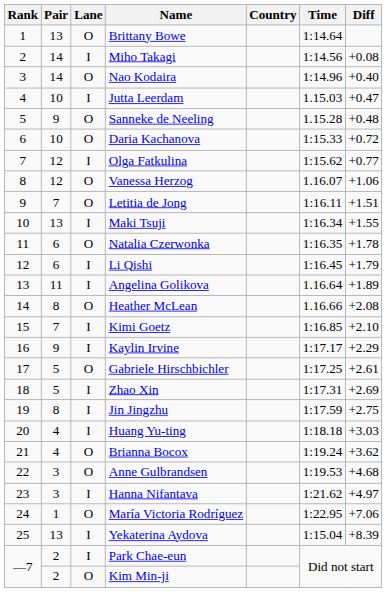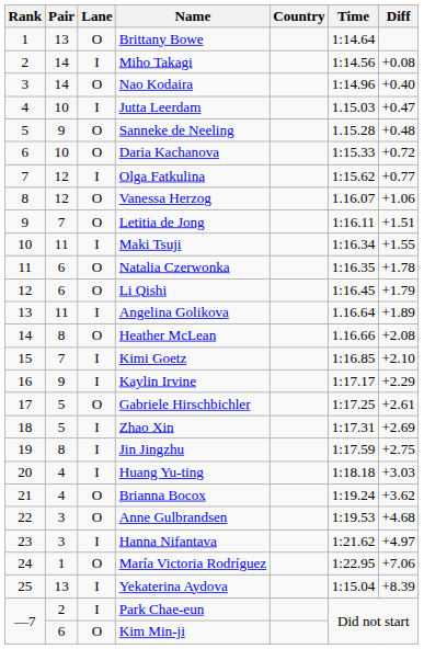 <table class="wikitable sortable" style="text-align:center">
 <tr>
 <th>Rank</th>
 <th>Pair</th>
 <th>Lane</th>
 <th>Name</th>
 <th>Country</th>
 <th>Time</th>
 <th>Diff</th>
 </tr>
 <tr>
 <td>1</td>
 <td>13</td>
 <td>O</td>
 <td align=left><a href='#'>Brittany Bowe</a></td>
 <td align=left></td>
 <td>1:14.64</td>
 <td></td>
 </tr>
 <tr>
 <td>2</td>
 <td>14</td>
 <td>I</td>
 <td align=left><a href='#'>Miho Takagi</a></td>
 <td align=left></td>
 <td>1:14.56</td>
 <td>+0.08</td>
 </tr>
 <tr>
 <td>3</td>
 <td>14</td>
 <td>O</td>
 <td align=left><a href='#'>Nao Kodaira</a></td>
 <td align=left></td>
 <td>1:14.96</td>
 <td>+0.40</td>
 </tr>
 <tr>
 <td>4</td>
 <td>10</td>
 <td>I</td>
 <td align=left><a href='#'>Jutta Leerdam</a></td>
 <td align=left></td>
 <td>1.15.03</td>
 <td>+0.47</td>
 </tr>
 <tr>
 <td>5</td>
 <td>9</td>
 <td>O</td>
 <td align=left><a href='#'>Sanneke de Neeling</a></td>
 <td align=left></td>
 <td>1.15.28</td>
 <td>+0.48</td>
 </tr>
 <tr>
 <td>6</td>
 <td>10</td>
 <td>O</td>
 <td align=left><a href='#'>Daria Kachanova</a></td>
 <td align=left></td>
 <td>1:15.33</td>
 <td>+0.72</td>
 </tr>
 <tr>
 <td>7</td>
 <td>12</td>
 <td>I</td>
 <td align=left><a href='#'>Olga Fatkulina</a></td>
 <td align=left></td>
 <td>1:15.62</td>
 <td>+0.77</td>
 </tr>
 <tr>
 <td>8</td>
 <td>12</td>
 <td>O</td>
 <td align=left><a href='#'>Vanessa Herzog</a></td>
 <td align=left></td>
 <td>1.16.07</td>
 <td>+1.06</td>
 </tr>
 <tr>
 <td>9</td>
 <td>7</td>
 <td>O</td>
 <td align=left><a href='#'>Letitia de Jong</a></td>
 <td align=left></td>
 <td>1:16.11</td>
 <td>+1.51</td>
 </tr>
 <tr>
 <td>10</td>
-<td>13</td>
+<td>11</td>
 <td>I</td>
 <td align=left><a href='#'>Maki Tsuji</a></td>
 <td align=left></td>
 <td>1:16.34</td>
 <td>+1.55</td>
 </tr>
 <tr>
 <td>11</td>
 <td>6</td>
 <td>O</td>
 <td align=left><a href='#'>Natalia Czerwonka</a></td>
 <td align=left></td>
 <td>1:16.35</td>
 <td>+1.78</td>
 </tr>
 <tr>
 <td>12</td>
 <td>6</td>
-<td>I</td>
+<td>O</td>
 <td align=left><a href='#'>Li Qishi</a></td>
 <td align=left></td>
 <td>1:16.45</td>
 <td>+1.79</td>
 </tr>
 <tr>
 <td>13</td>
 <td>11</td>
 <td>I</td>
 <td align=left><a href='#'>Angelina Golikova</a></td>
 <td align=left></td>
 <td>1.16.64</td>
 <td>+1.89</td>
 </tr>
 <tr>
 <td>14</td>
 <td>8</td>
 <td>O</td>
 <td align=left><a href='#'>Heather McLean</a></td>
 <td align=left></td>
 <td>1.16.66</td>
 <td>+2.08</td>
 </tr>
 <tr>
 <td>15</td>
 <td>7</td>
 <td>I</td>
 <td align=left><a href='#'>Kimi Goetz</a></td>
 <td align=left></td>
 <td>1:16.85</td>
 <td>+2.10</td>
 </tr>
 <tr>
 <td>16</td>
 <td>9</td>
 <td>I</td>
 <td align=left><a href='#'>Kaylin Irvine</a></td>
 <td align=left></td>
 <td>1:17.17</td>
 <td>+2.29</td>
 </tr>
 <tr>
 <td>17</td>
 <td>5</td>
 <td>O</td>
 <td align=left><a href='#'>Gabriele Hirschbichler</a></td>
 <td align=left></td>
 <td>1:17.25</td>
 <td>+2.61</td>
 </tr>
 <tr>
 <td>18</td>
 <td>5</td>
 <td>I</td>
 <td align=left><a href='#'>Zhao Xin</a></td>
 <td align=left></td>
 <td>1:17.31</td>
 <td>+2.69</td>
 </tr>
 <tr>
 <td>19</td>
 <td>8</td>
 <td>I</td>
 <td align=left><a href='#'>Jin Jingzhu</a></td>
 <td align=left></td>
 <td>1:17.59</td>
 <td>+2.75</td>
 </tr>
 <tr>
 <td>20</td>
 <td>4</td>
 <td>I</td>
 <td align=left><a href='#'>Huang Yu-ting</a></td>
 <td align=left></td>
 <td>1:18.18</td>
 <td>+3.03</td>
 </tr>
 <tr>
 <td>21</td>
 <td>4</td>
 <td>O</td>
 <td align=left><a href='#'>Brianna Bocox</a></td>
 <td align=left></td>
 <td>1:19.24</td>
 <td>+3.62</td>
 </tr>
 <tr>
 <td>22</td>
 <td>3</td>
 <td>O</td>
 <td align=left><a href='#'>Anne Gulbrandsen</a></td>
 <td align=left></td>
 <td>1:19.53</td>
 <td>+4.68</td>
 </tr>
 <tr>
 <td>23</td>
 <td>3</td>
 <td>I</td>
 <td align=left><a href='#'>Hanna Nifantava</a></td>
 <td align=left></td>
 <td>1:21.62</td>
 <td>+4.97</td>
 </tr>
 <tr>
 <td>24</td>
 <td>1</td>
 <td>O</td>
 <td align=left><a href='#'>María Victoria Rodríguez</a></td>
 <td align=left></td>
 <td>1:22.95</td>
 <td>+7.06</td>
 </tr>
 <tr>
 <td>25</td>
 <td>13</td>
 <td>I</td>
 <td align=left><a href='#'>Yekaterina Aydova</a></td>
 <td align=left></td>
 <td>1:15.04</td>
 <td>+8.39</td>
 </tr>
 <tr>
 <td rowspan=2>—7</td>
 <td>2</td>
 <td>I</td>
 <td align=left><a href='#'>Park Chae-eun</a></td>
 <td align=left></td>
 <td rowspan=2 colspan=2>Did not start</td>
 </tr>
 <tr>
-<td>2</td>
+<td>6</td>
 <td>O</td>
 <td align=left><a href='#'>Kim Min-ji</a></td>
 <td align=left></td>
 </tr>
 </table>
